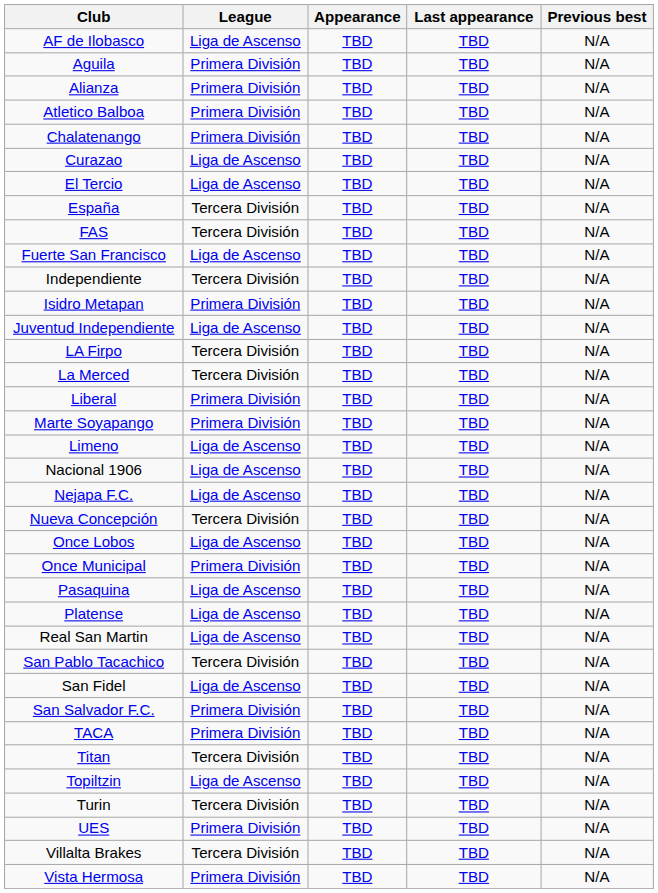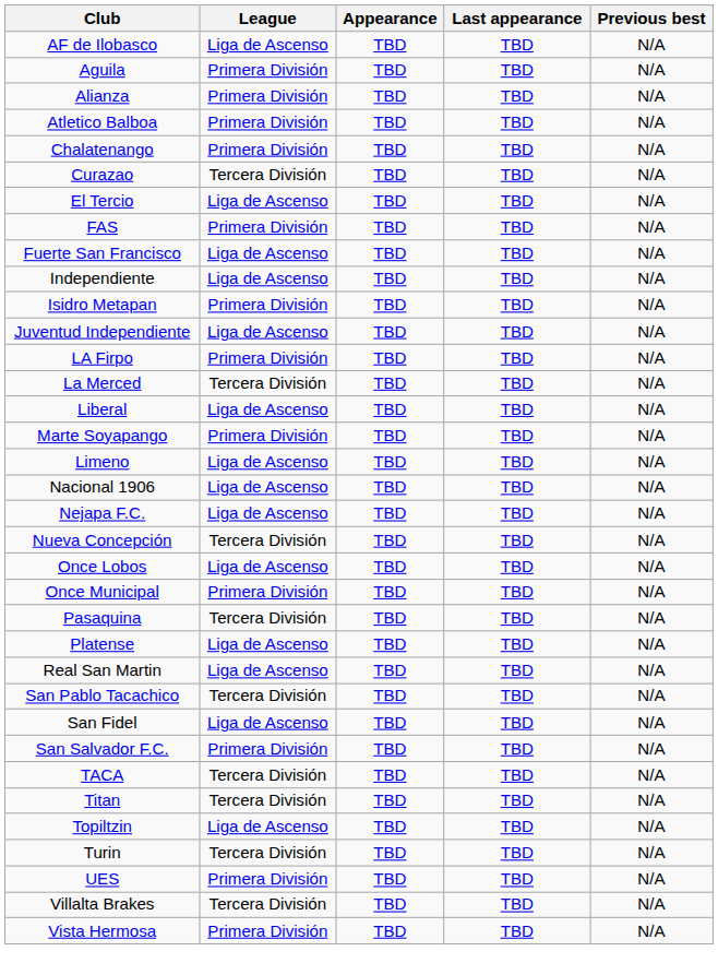 <table class="wikitable sortable" width=70% style="text-align:center; font-size:90%">
 <tr>
 <th align="center">Club</th>
 <th align="center">League</th>
 <th align="center">Appearance</th>
 <th align="center">Last appearance</th>
 <th align="center">Previous best</th>
 </tr>
 <tr>
 <td><a href='#'>AF de Ilobasco</a></td>
 <td><a href='#'>Liga de Ascenso</a></td>
 <td><a href='#'>TBD</a></td>
 <td><a href='#'>TBD</a></td>
 <td>N/A</td>
 </tr>
 <tr>
 <td><a href='#'>Aguila</a></td>
 <td><a href='#'>Primera División</a></td>
 <td><a href='#'>TBD</a></td>
 <td><a href='#'>TBD</a></td>
 <td>N/A</td>
 </tr>
 <tr>
 <td><a href='#'>Alianza</a></td>
 <td><a href='#'>Primera División</a></td>
 <td><a href='#'>TBD</a></td>
 <td><a href='#'>TBD</a></td>
 <td>N/A</td>
 </tr>
 <tr>
 <td><a href='#'>Atletico Balboa</a></td>
 <td><a href='#'>Primera División</a></td>
 <td><a href='#'>TBD</a></td>
 <td><a href='#'>TBD</a></td>
 <td>N/A</td>
 </tr>
 <tr>
 <td><a href='#'>Chalatenango</a></td>
 <td><a href='#'>Primera División</a></td>
 <td><a href='#'>TBD</a></td>
 <td><a href='#'>TBD</a></td>
 <td>N/A</td>
 </tr>
 <tr>
 <td><a href='#'>Curazao</a></td>
-<td><a href='#'>Liga de Ascenso</a></td>
+<td>Tercera División</td>
 <td><a href='#'>TBD</a></td>
 <td><a href='#'>TBD</a></td>
 <td>N/A</td>
 </tr>
 <tr>
 <td><a href='#'>El Tercio</a></td>
 <td><a href='#'>Liga de Ascenso</a></td>
 <td><a href='#'>TBD</a></td>
 <td><a href='#'>TBD</a></td>
 <td>N/A</td>
 </tr>
 <tr>
-<td><a href='#'>España</a></td>
-<td>Tercera División</td>
-<td><a href='#'>TBD</a></td>
-<td><a href='#'>TBD</a></td>
-<td>N/A</td>
-</tr>
-<tr>
 <td><a href='#'>FAS</a></td>
-<td>Tercera División</td>
+<td><a href='#'>Primera División</a></td>
 <td><a href='#'>TBD</a></td>
 <td><a href='#'>TBD</a></td>
 <td>N/A</td>
 </tr>
 <tr>
 <td><a href='#'>Fuerte San Francisco</a></td>
 <td><a href='#'>Liga de Ascenso</a></td>
 <td><a href='#'>TBD</a></td>
 <td><a href='#'>TBD</a></td>
 <td>N/A</td>
 </tr>
 <tr>
 <td>Independiente</td>
-<td>Tercera División</td>
+<td><a href='#'>Liga de Ascenso</a></td>
 <td><a href='#'>TBD</a></td>
 <td><a href='#'>TBD</a></td>
 <td>N/A</td>
 </tr>
 <tr>
 <td><a href='#'>Isidro Metapan</a></td>
 <td><a href='#'>Primera División</a></td>
 <td><a href='#'>TBD</a></td>
 <td><a href='#'>TBD</a></td>
 <td>N/A</td>
 </tr>
 <tr>
 <td><a href='#'>Juventud Independiente</a></td>
 <td><a href='#'>Liga de Ascenso</a></td>
 <td><a href='#'>TBD</a></td>
 <td><a href='#'>TBD</a></td>
 <td>N/A</td>
 </tr>
 <tr>
 <td><a href='#'>LA Firpo</a></td>
-<td>Tercera División</td>
+<td><a href='#'>Primera División</a></td>
 <td><a href='#'>TBD</a></td>
 <td><a href='#'>TBD</a></td>
 <td>N/A</td>
 </tr>
 <tr>
 <td><a href='#'>La Merced</a></td>
 <td>Tercera División</td>
 <td><a href='#'>TBD</a></td>
 <td><a href='#'>TBD</a></td>
 <td>N/A</td>
 </tr>
 <tr>
 <td><a href='#'>Liberal</a></td>
-<td><a href='#'>Primera División</a></td>
+<td><a href='#'>Liga de Ascenso</a></td>
 <td><a href='#'>TBD</a></td>
 <td><a href='#'>TBD</a></td>
 <td>N/A</td>
 </tr>
 <tr>
 <td><a href='#'>Marte Soyapango</a></td>
 <td><a href='#'>Primera División</a></td>
 <td><a href='#'>TBD</a></td>
 <td><a href='#'>TBD</a></td>
 <td>N/A</td>
 </tr>
 <tr>
 <td><a href='#'>Limeno</a></td>
 <td><a href='#'>Liga de Ascenso</a></td>
 <td><a href='#'>TBD</a></td>
 <td><a href='#'>TBD</a></td>
 <td>N/A</td>
 </tr>
 <tr>
 <td>Nacional 1906</td>
 <td><a href='#'>Liga de Ascenso</a></td>
 <td><a href='#'>TBD</a></td>
 <td><a href='#'>TBD</a></td>
 <td>N/A</td>
 </tr>
 <tr>
 <td><a href='#'>Nejapa F.C.</a></td>
 <td><a href='#'>Liga de Ascenso</a></td>
 <td><a href='#'>TBD</a></td>
 <td><a href='#'>TBD</a></td>
 <td>N/A</td>
 </tr>
 <tr>
 <td><a href='#'>Nueva Concepción</a></td>
 <td>Tercera División</td>
 <td><a href='#'>TBD</a></td>
 <td><a href='#'>TBD</a></td>
 <td>N/A</td>
 </tr>
 <tr>
 <td><a href='#'>Once Lobos</a></td>
 <td><a href='#'>Liga de Ascenso</a></td>
 <td><a href='#'>TBD</a></td>
 <td><a href='#'>TBD</a></td>
 <td>N/A</td>
 </tr>
 <tr>
 <td><a href='#'>Once Municipal</a></td>
 <td><a href='#'>Primera División</a></td>
 <td><a href='#'>TBD</a></td>
 <td><a href='#'>TBD</a></td>
 <td>N/A</td>
 </tr>
 <tr>
 <td><a href='#'>Pasaquina</a></td>
-<td><a href='#'>Liga de Ascenso</a></td>
+<td>Tercera División</td>
 <td><a href='#'>TBD</a></td>
 <td><a href='#'>TBD</a></td>
 <td>N/A</td>
 </tr>
 <tr>
 <td><a href='#'>Platense</a></td>
 <td><a href='#'>Liga de Ascenso</a></td>
 <td><a href='#'>TBD</a></td>
 <td><a href='#'>TBD</a></td>
 <td>N/A</td>
 </tr>
 <tr>
 <td>Real San Martin</td>
 <td><a href='#'>Liga de Ascenso</a></td>
 <td><a href='#'>TBD</a></td>
 <td><a href='#'>TBD</a></td>
 <td>N/A</td>
 </tr>
 <tr>
 <td><a href='#'>San Pablo Tacachico</a></td>
 <td>Tercera División</td>
 <td><a href='#'>TBD</a></td>
 <td><a href='#'>TBD</a></td>
 <td>N/A</td>
 </tr>
 <tr>
 <td>San Fidel</td>
 <td><a href='#'>Liga de Ascenso</a></td>
 <td><a href='#'>TBD</a></td>
 <td><a href='#'>TBD</a></td>
 <td>N/A</td>
 </tr>
 <tr>
 <td><a href='#'>San Salvador F.C.</a></td>
 <td><a href='#'>Primera División</a></td>
 <td><a href='#'>TBD</a></td>
 <td><a href='#'>TBD</a></td>
 <td>N/A</td>
 </tr>
 <tr>
 <td><a href='#'>TACA</a></td>
-<td><a href='#'>Primera División</a></td>
+<td>Tercera División</td>
 <td><a href='#'>TBD</a></td>
 <td><a href='#'>TBD</a></td>
 <td>N/A</td>
 </tr>
 <tr>
 <td><a href='#'>Titan</a></td>
 <td>Tercera División</td>
 <td><a href='#'>TBD</a></td>
 <td><a href='#'>TBD</a></td>
 <td>N/A</td>
 </tr>
 <tr>
 <td><a href='#'>Topiltzin</a></td>
 <td><a href='#'>Liga de Ascenso</a></td>
 <td><a href='#'>TBD</a></td>
 <td><a href='#'>TBD</a></td>
 <td>N/A</td>
 </tr>
 <tr>
 <td>Turin</td>
 <td>Tercera División</td>
 <td><a href='#'>TBD</a></td>
 <td><a href='#'>TBD</a></td>
 <td>N/A</td>
 </tr>
 <tr>
 <td><a href='#'>UES</a></td>
 <td><a href='#'>Primera División</a></td>
 <td><a href='#'>TBD</a></td>
 <td><a href='#'>TBD</a></td>
 <td>N/A</td>
 </tr>
 <tr>
 <td>Villalta Brakes</td>
 <td>Tercera División</td>
 <td><a href='#'>TBD</a></td>
 <td><a href='#'>TBD</a></td>
 <td>N/A</td>
 </tr>
 <tr>
 <td><a href='#'>Vista Hermosa</a></td>
 <td><a href='#'>Primera División</a></td>
 <td><a href='#'>TBD</a></td>
 <td><a href='#'>TBD</a></td>
 <td>N/A</td>
 </tr>
 </table>
